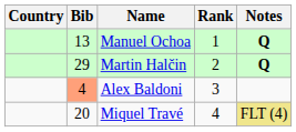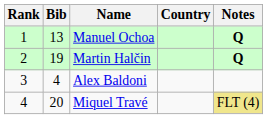 <table class="wikitable" style="text-align:center;">
 <tr>
-<th>Country</th>
+<th>Rank</th>
 <th>Bib</th>
 <th>Name</th>
-<th>Rank</th>
+<th>Country</th>
 <th>Notes</th>
 </tr>
 <tr bgcolor=ccffcc>
-<td align=left></td>
+<td>1</td>
 <td>13</td>
 <td align=left><a href='#'>Manuel Ochoa</a></td>
-<td>1</td>
+<td align=left></td>
 <td><strong>Q</strong></td>
 </tr>
 <tr bgcolor=ccffcc>
+<td>2</td>
+<td>19</td>
+<td align=left><a href='#'>Martin Halčin</a></td>
 <td align=left></td>
-<td>29</td>
-<td align=left><a href='#'>Martin Halčin</a></td>
-<td>2</td>
 <td><strong>Q</strong></td>
 </tr>
 <tr>
+<td>3</td>
+<td>4</td>
+<td align=left><a href='#'>Alex Baldoni</a></td>
 <td align=left></td>
-<td style="background: lightsalmon;">4</td>
-<td align=left><a href='#'>Alex Baldoni</a></td>
-<td>3</td>
 <td></td>
 </tr>
 <tr>
-<td align=left></td>
+<td>4</td>
 <td>20</td>
 <td align=left><a href='#'>Miquel Travé</a></td>
-<td>4</td>
+<td align=left></td>
 <td style="background: khaki;">FLT (4)</td>
 </tr>
 </table>
